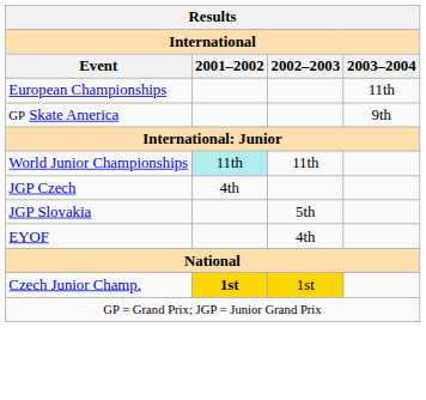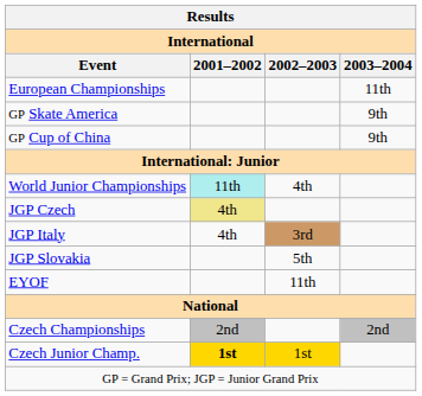 <table class="wikitable" style="text-align:center">
 <tr>
 <th colspan=4 align=center><strong>Results</strong></th>
 </tr>
 <tr>
 <th style="background-color: #ffdead; " colspan=4 align=center><strong>International</strong></th>
 </tr>
 <tr>
 <th>Event</th>
 <th>2001–2002</th>
 <th>2002–2003</th>
 <th>2003–2004</th>
 </tr>
 <tr>
 <td align=left><a href='#'>European Championships</a></td>
 <td></td>
 <td></td>
 <td>11th</td>
 </tr>
 <tr>
 <td align=left><small>GP</small> <a href='#'>Skate America</a></td>
 <td></td>
 <td></td>
 <td>9th</td>
 </tr>
 <tr>
+<td align=left><small>GP</small> <a href='#'>Cup of China</a></td>
+<td></td>
+<td></td>
+<td>9th</td>
+</tr>
+<tr>
 <th style="background-color: #ffdead; " colspan=4 align=center><strong>International: Junior</strong></th>
 </tr>
 <tr>
 <td align=left><a href='#'>World Junior Championships</a></td>
 <td style="background: paleturquoise;">11th</td>
-<td>11th</td>
+<td>4th</td>
 <td></td>
 </tr>
 <tr>
 <td align=left><a href='#'>JGP Czech</a></td>
+<td style="background: khaki;">4th</td>
+<td></td>
+<td></td>
+</tr>
+<tr>
+<td align=left><a href='#'>JGP Italy</a></td>
 <td>4th</td>
-<td></td>
+<td bgcolor=cc9966>3rd</td>
 <td></td>
 </tr>
 <tr>
 <td align=left><a href='#'>JGP Slovakia</a></td>
 <td></td>
 <td>5th</td>
 <td></td>
 </tr>
 <tr>
 <td align=left><a href='#'>EYOF</a></td>
 <td></td>
-<td>4th</td>
+<td>11th</td>
 <td></td>
 </tr>
 <tr>
 <th style="background-color: #ffdead; " colspan=4 align=center><strong>National</strong></th>
+</tr>
+<tr>
+<td align=left><a href='#'>Czech Championships</a></td>
+<td bgcolor=silver>2nd</td>
+<td></td>
+<td bgcolor=silver>2nd</td>
 </tr>
 <tr>
 <td align=left><a href='#'>Czech Junior Champ.</a></td>
 <td bgcolor=gold><strong>1st</strong></td>
 <td bgcolor=gold>1st</td>
 <td></td>
 </tr>
 <tr>
 <td colspan=4 align=center><small> GP = Grand Prix; JGP = Junior Grand Prix </small></td>
 </tr>
 </table>
